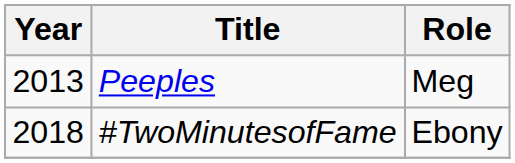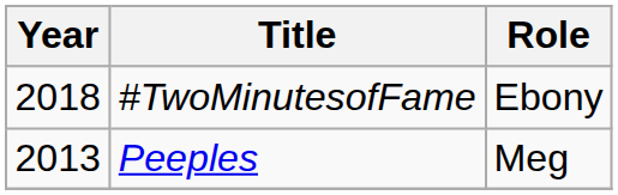 <table class="wikitable">
 <tr>
 <th>Year</th>
 <th>Title</th>
 <th>Role</th>
 </tr>
 <tr>
+<td>2018</td>
+<td><em>#TwoMinutesofFame</em></td>
+<td>Ebony</td>
+</tr>
+<tr>
 <td>2013</td>
 <td><em><a href='#'>Peeples</a></em></td>
 <td>Meg</td>
 </tr>
 <tr>
-<td>2018</td>
-<td><em>#TwoMinutesofFame</em></td>
-<td>Ebony</td>
-</tr>
-<tr>
 </tr>
 </table>
